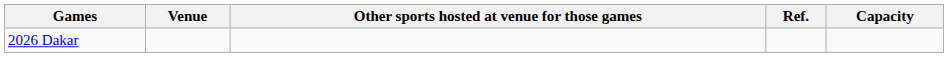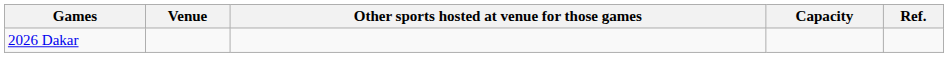 <table class="wikitable sortable" width="1000px">
 <tr>
 <th>Games</th>
 <th>Venue</th>
 <th>Other sports hosted at venue for those games</th>
+<th>Capacity</th>
 <th>Ref.</th>
-<th>Capacity</th>
 </tr>
 <tr>
 <td><a href='#'>2026 Dakar</a></td>
 <td></td>
 <td></td>
+<td align="right"></td>
 <td align="center"></td>
-<td align="right"></td>
 </tr>
 </table>
